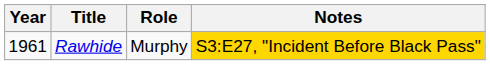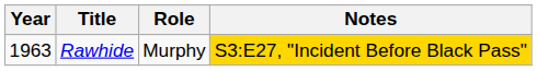 <table class="wikitable">
 <tr>
 <th>Year</th>
 <th>Title</th>
 <th>Role</th>
 <th>Notes</th>
 </tr>
 <tr>
-<td>1961</td>
+<td>1963</td>
 <td><em><a href='#'>Rawhide</a></em></td>
 <td>Murphy</td>
 <td style="background: gold;">S3:E27, "Incident Before Black Pass"</td>
 </tr>
 </table>
